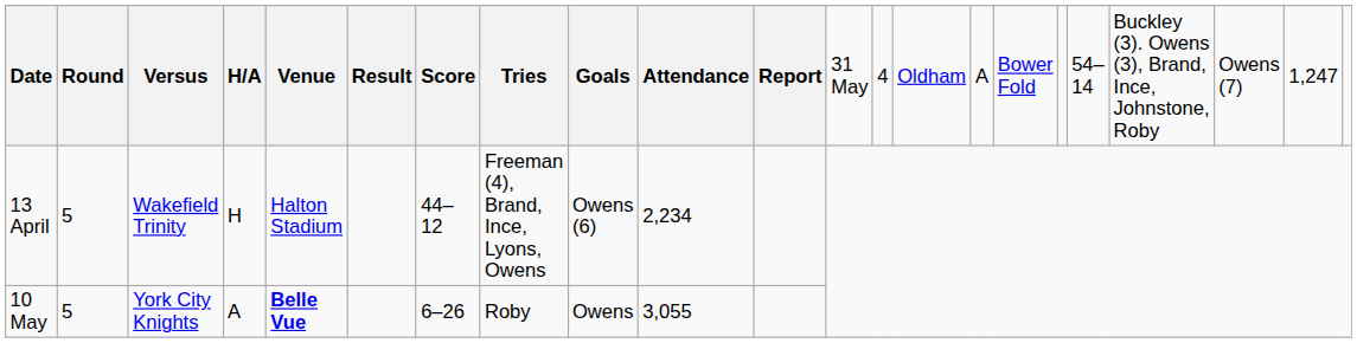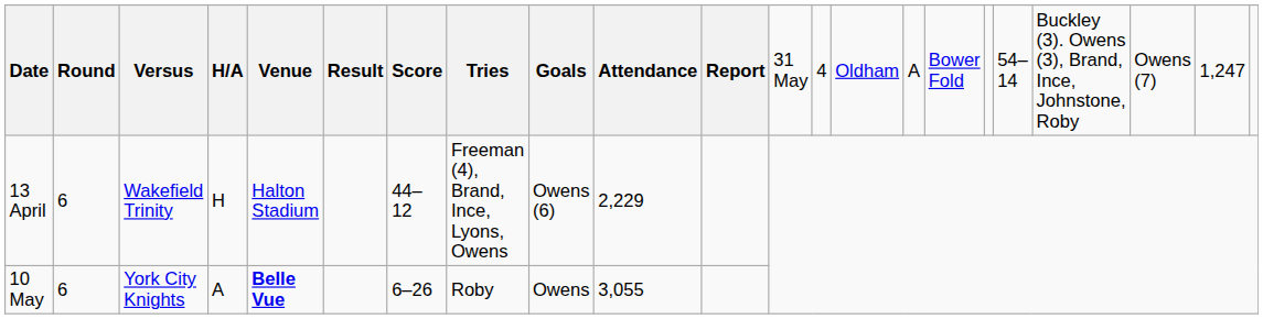 <table class="wikitable defaultleft col2center col4center col7center col10right" style="font-size:90%;">
 <tr>
 <th>Date</th>
 <th>Round</th>
 <th>Versus</th>
 <th>H/A</th>
 <th>Venue</th>
 <th>Result</th>
 <th>Score</th>
 <th>Tries</th>
 <th>Goals</th>
 <th>Attendance</th>
 <th>Report</th>
 <td>31 May</td>
 <td>4</td>
 <td> <a href='#'>Oldham</a></td>
 <td>A</td>
 <td><a href='#'>Bower Fold</a></td>
 <td></td>
 <td>54–14</td>
 <td>Buckley (3). Owens (3), Brand, Ince, Johnstone, Roby</td>
 <td>Owens (7)</td>
 <td>1,247</td>
 <td></td>
 </tr>
 <tr>
 <td>13 April</td>
-<td>5</td>
+<td>6</td>
 <td> <a href='#'>Wakefield Trinity</a></td>
 <td>H</td>
 <td><a href='#'>Halton Stadium</a></td>
 <td></td>
 <td>44–12</td>
 <td>Freeman (4), Brand, Ince, Lyons, Owens</td>
 <td>Owens (6)</td>
-<td>2,234</td>
+<td>2,229</td>
 <td></td>
 </tr>
 <tr>
 <td>10 May</td>
-<td>5</td>
+<td>6</td>
 <td> <a href='#'>York City Knights</a></td>
 <td>A</td>
 <td><strong><a href='#'>Belle Vue</a></strong></td>
 <td></td>
 <td>6–26</td>
 <td>Roby</td>
 <td>Owens</td>
 <td>3,055</td>
 <td></td>
 </tr>
 </table>
